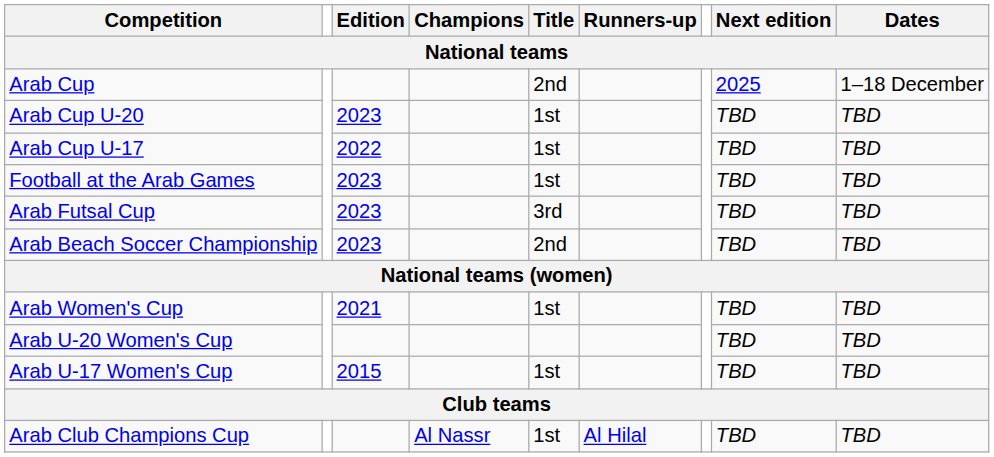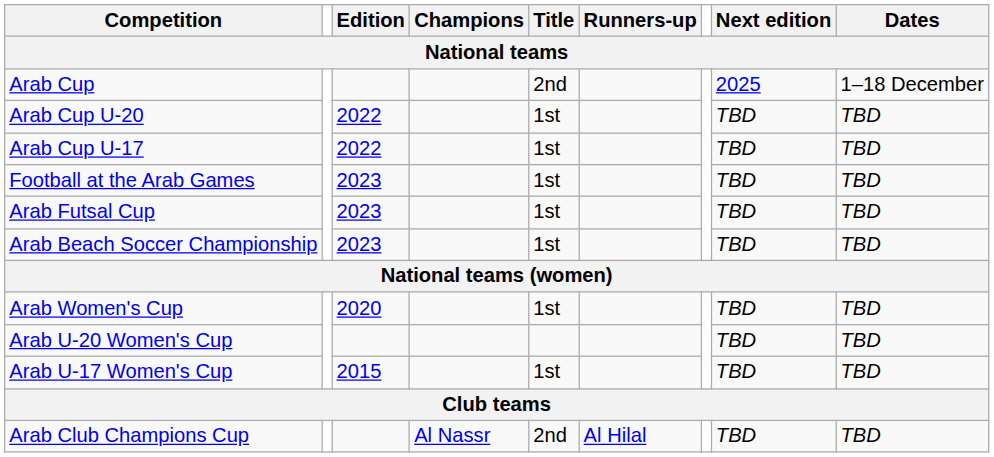 <table class="wikitable sortable">
 <tr>
 <th>Competition</th>
 <td width="1%" rowspan=1 style="background-color:#ffffff;"></td>
 <th>Edition</th>
 <th>Champions</th>
 <th>Title</th>
 <th>Runners-up</th>
 <td width="1%" rowspan=1 style="background-color:#ffffff;"></td>
 <th>Next edition</th>
 <th>Dates</th>
 </tr>
 <tr>
 <th colspan=9>National teams</th>
 </tr>
 <tr>
 <td><a href='#'>Arab Cup</a></td>
 <td rowspan="6" width="1%" style="background-color:#ffffff;"></td>
 <td></td>
 <td></td>
 <td>2nd</td>
 <td></td>
 <td rowspan="6" width="1%" style="background-color:#ffffff;"></td>
 <td><a href='#'>2025</a></td>
 <td>1–18 December</td>
 </tr>
 <tr>
 <td><a href='#'>Arab Cup U-20</a></td>
-<td><a href='#'>2023</a></td>
+<td><a href='#'>2022</a></td>
 <td></td>
 <td>1st</td>
 <td></td>
 <td><em>TBD</em></td>
 <td><em>TBD</em></td>
 </tr>
 <tr>
 <td><a href='#'>Arab Cup U-17</a></td>
 <td><a href='#'>2022</a></td>
 <td></td>
 <td>1st</td>
 <td></td>
 <td><em>TBD</em></td>
 <td><em>TBD</em></td>
 </tr>
 <tr>
 <td><a href='#'>Football at the Arab Games</a></td>
 <td><a href='#'>2023</a></td>
 <td></td>
 <td>1st</td>
 <td></td>
 <td><em>TBD</em></td>
 <td><em>TBD</em></td>
 </tr>
 <tr>
 <td><a href='#'>Arab Futsal Cup</a></td>
 <td><a href='#'>2023</a></td>
 <td></td>
-<td>3rd</td>
+<td>1st</td>
 <td></td>
 <td><em>TBD</em></td>
 <td><em>TBD</em></td>
 </tr>
 <tr>
 <td><a href='#'>Arab Beach Soccer Championship</a></td>
 <td><a href='#'>2023</a></td>
 <td></td>
-<td>2nd</td>
+<td>1st</td>
 <td></td>
 <td><em>TBD</em></td>
 <td><em>TBD</em></td>
 </tr>
 <tr>
 <th colspan=9>National teams (women)</th>
 </tr>
 <tr>
 <td><a href='#'>Arab Women's Cup</a></td>
 <td width="1%" rowspan=3 style="background-color:#ffffff;"></td>
-<td {{Nowrap><a href='#'>2021</a></td>
+<td {{Nowrap><a href='#'>2020</a></td>
 <td></td>
 <td>1st</td>
 <td></td>
 <td width="1%" rowspan=3 style="background-color:#ffffff;"></td>
 <td><em>TBD</em></td>
 <td><em>TBD</em></td>
 </tr>
 <tr>
 <td><a href='#'>Arab U-20 Women's Cup</a></td>
 <td></td>
 <td></td>
 <td></td>
 <td></td>
 <td><em>TBD</em></td>
 <td><em>TBD</em></td>
 </tr>
 <tr>
 <td><a href='#'>Arab U-17 Women's Cup</a></td>
 <td><a href='#'>2015</a></td>
 <td></td>
 <td>1st</td>
 <td></td>
 <td><em>TBD</em></td>
 <td><em>TBD</em></td>
 </tr>
 <tr>
 <th colspan=9>Club teams</th>
 </tr>
 <tr>
 <td><a href='#'>Arab Club Champions Cup</a></td>
 <td width="1%" rowspan=1 style="background-color:#ffffff;"></td>
 <td></td>
 <td> <a href='#'>Al Nassr</a></td>
-<td>1st</td>
+<td>2nd</td>
 <td> <a href='#'>Al Hilal</a></td>
 <td width="1%" rowspan=1 style="background-color:#ffffff;"></td>
 <td><em>TBD</em></td>
 <td><em>TBD</em></td>
 </tr>
 </table>
